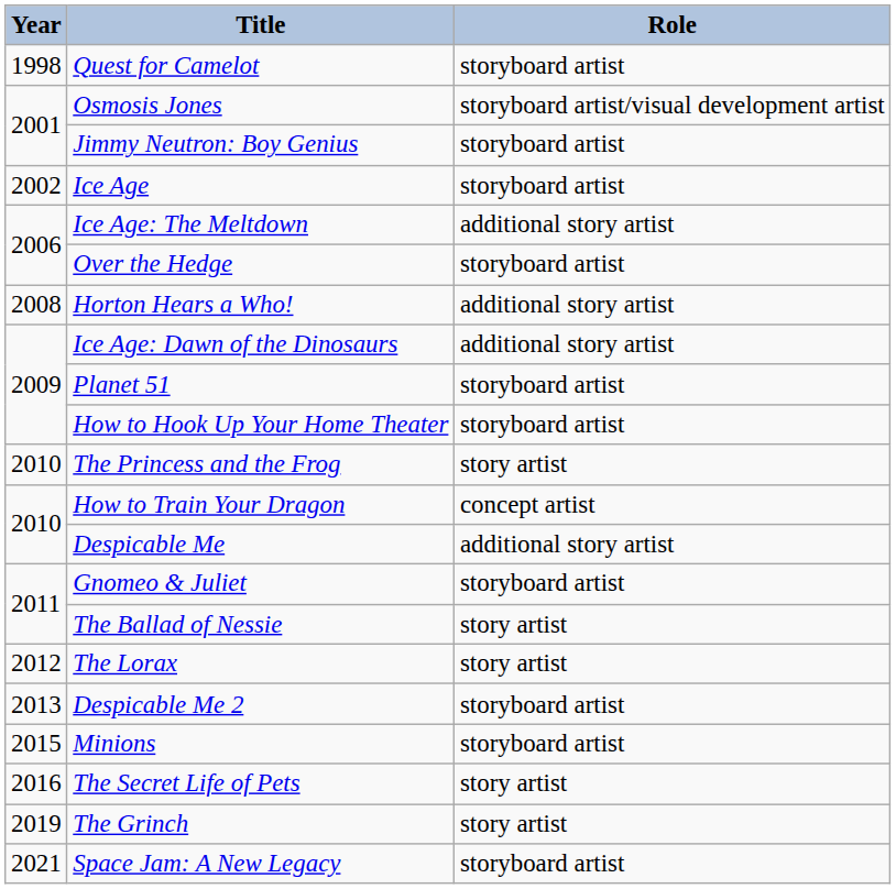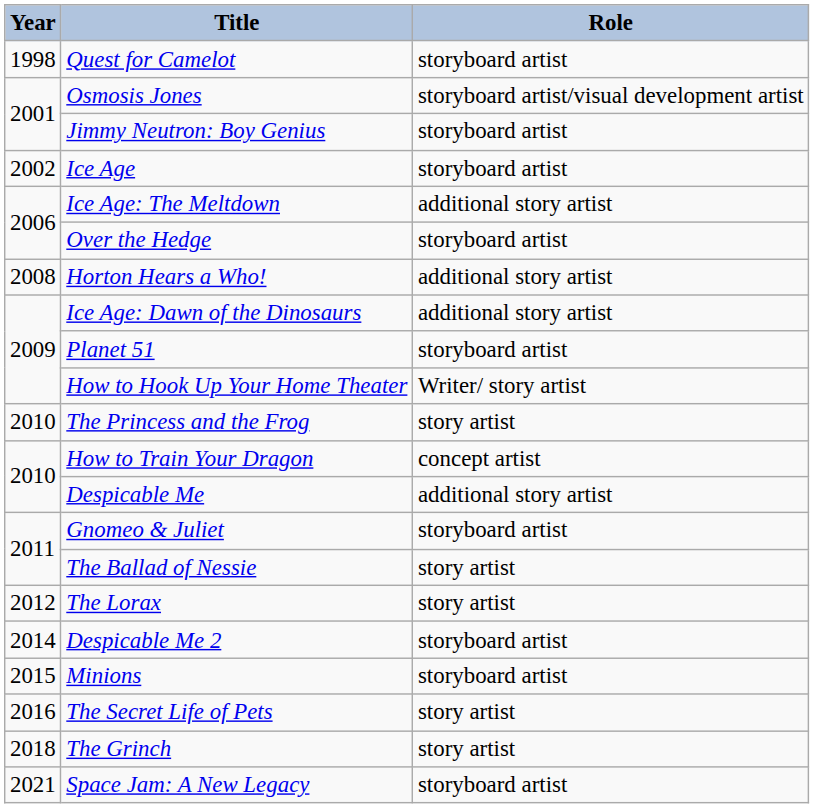 <table class="wikitable">
 <tr>
 <th style="background:#B0C4DE;">Year</th>
 <th style="background:#B0C4DE;">Title</th>
 <th style="background:#B0C4DE;">Role</th>
 </tr>
 <tr>
 <td>1998</td>
 <td><em><a href='#'>Quest for Camelot</a></em></td>
 <td>storyboard artist</td>
 </tr>
 <tr>
 <td rowspan="2">2001</td>
 <td><em><a href='#'>Osmosis Jones</a></em></td>
 <td>storyboard artist/visual development artist</td>
 </tr>
 <tr>
 <td><em><a href='#'>Jimmy Neutron: Boy Genius</a></em></td>
 <td>storyboard artist</td>
 </tr>
 <tr>
 <td>2002</td>
 <td><em><a href='#'>Ice Age</a></em></td>
 <td>storyboard artist</td>
 </tr>
 <tr>
 <td rowspan="2">2006</td>
 <td><em><a href='#'>Ice Age: The Meltdown</a></em></td>
 <td>additional story artist</td>
 </tr>
 <tr>
 <td><em><a href='#'>Over the Hedge</a></em></td>
 <td>storyboard artist</td>
 </tr>
 <tr>
 <td>2008</td>
 <td><em><a href='#'>Horton Hears a Who!</a></em></td>
 <td>additional story artist</td>
 </tr>
 <tr>
 <td rowspan="3">2009</td>
 <td><em><a href='#'>Ice Age: Dawn of the Dinosaurs</a></em></td>
 <td>additional story artist</td>
 </tr>
 <tr>
 <td><em><a href='#'>Planet 51</a></em></td>
 <td>storyboard artist</td>
 </tr>
 <tr>
 <td><em><a href='#'>How to Hook Up Your Home Theater</a></em></td>
-<td>storyboard artist</td>
+<td>Writer/ story artist</td>
 </tr>
 <tr>
 <td>2010</td>
 <td><em><a href='#'>The Princess and the Frog</a></em></td>
 <td>story artist</td>
 </tr>
 <tr>
 <td rowspan="2">2010</td>
 <td><em><a href='#'>How to Train Your Dragon</a></em></td>
 <td>concept artist</td>
 </tr>
 <tr>
 <td><em><a href='#'>Despicable Me</a></em></td>
 <td>additional story artist</td>
 </tr>
 <tr>
 <td rowspan="2">2011</td>
 <td><em><a href='#'>Gnomeo & Juliet</a></em></td>
 <td>storyboard artist</td>
 </tr>
 <tr>
 <td><em><a href='#'>The Ballad of Nessie</a></em></td>
 <td>story artist</td>
 </tr>
 <tr>
 <td>2012</td>
 <td><em><a href='#'>The Lorax</a></em></td>
 <td>story artist</td>
 </tr>
 <tr>
-<td>2013</td>
+<td>2014</td>
 <td><em><a href='#'>Despicable Me 2</a></em></td>
 <td>storyboard artist</td>
 </tr>
 <tr>
 <td>2015</td>
 <td><em><a href='#'>Minions</a></em></td>
 <td>storyboard artist</td>
 </tr>
 <tr>
 <td>2016</td>
 <td><em><a href='#'>The Secret Life of Pets</a></em></td>
 <td>story artist</td>
 </tr>
 <tr>
-<td>2019</td>
+<td>2018</td>
 <td><em><a href='#'>The Grinch</a></em></td>
 <td>story artist</td>
 </tr>
 <tr>
 <td>2021</td>
 <td><em><a href='#'>Space Jam: A New Legacy</a></em></td>
 <td>storyboard artist</td>
 </tr>
 </table>
